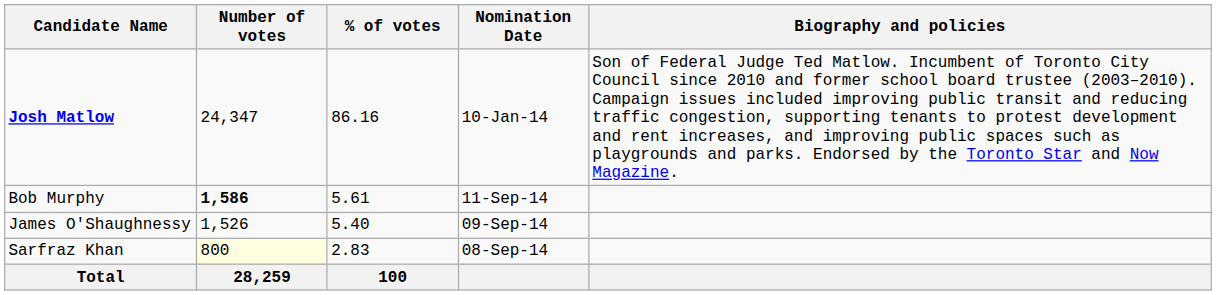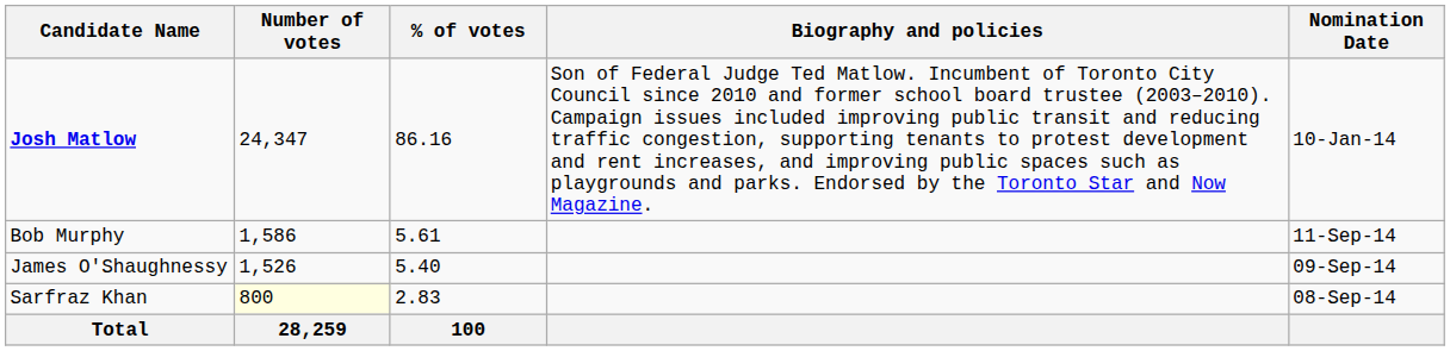 <table class="wikitable">
 <tr>
 <th scope="col" style="width: 150px;">Candidate Name</th>
 <th scope="col" style="width: 100px;">Number of votes</th>
 <th scope="col" style="width: 100px;">% of votes</th>
+<th scope="col" style="width: 500px;">Biography and policies</th>
 <th scope="col" style="width: 100px;">Nomination Date</th>
-<th scope="col" style="width: 500px;">Biography and policies</th>
 </tr>
 <tr>
 <td><strong><a href='#'>Josh Matlow</a></strong></td>
 <td>24,347</td>
 <td>86.16</td>
+<td>Son of Federal Judge Ted Matlow. Incumbent of Toronto City Council since 2010 and former school board trustee (2003–2010). Campaign issues included improving public transit and reducing traffic congestion, supporting tenants to protest development and rent increases, and improving public spaces such as playgrounds and parks. Endorsed by the <a href='#'>Toronto Star</a> and <a href='#'>Now Magazine</a>.</td>
 <td>10-Jan-14</td>
-<td>Son of Federal Judge Ted Matlow. Incumbent of Toronto City Council since 2010 and former school board trustee (2003–2010). Campaign issues included improving public transit and reducing traffic congestion, supporting tenants to protest development and rent increases, and improving public spaces such as playgrounds and parks. Endorsed by the <a href='#'>Toronto Star</a> and <a href='#'>Now Magazine</a>.</td>
 </tr>
 <tr>
 <td>Bob Murphy</td>
-<td><strong>1,586</strong></td>
+<td>1,586</td>
 <td>5.61</td>
+<td></td>
 <td>11-Sep-14</td>
-<td></td>
 </tr>
 <tr>
 <td>James O'Shaughnessy</td>
 <td>1,526</td>
 <td>5.40</td>
+<td></td>
 <td>09-Sep-14</td>
-<td></td>
 </tr>
 <tr>
 <td>Sarfraz Khan</td>
 <td style="background: lightyellow;">800</td>
 <td>2.83</td>
+<td></td>
 <td>08-Sep-14</td>
-<td></td>
 </tr>
 <tr>
 <th>Total</th>
 <th>28,259</th>
 <th>100</th>
 <th></th>
 <th></th>
 </tr>
 </table>
